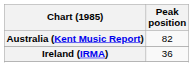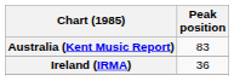 <table class="wikitable sortable plainrowheaders" style="text-align:center">
 <tr>
 <th scope="col">Chart (1985)</th>
 <th scope="col">Peak<br>position</th>
 </tr>
 <tr>
 <th scope="row">Australia (<a href='#'>Kent Music Report</a>)</th>
-<td>82</td>
+<td>83</td>
 </tr>
 <tr>
 </tr>
 <tr>
 <th scope="row">Ireland (<a href='#'>IRMA</a>)</th>
 <td>36</td>
 </tr>
 <tr>
 </tr>
 <tr>
 </tr>
 <tr>
 </tr>
 <tr>
 </tr>
 <tr>
 </tr>
 </table>
